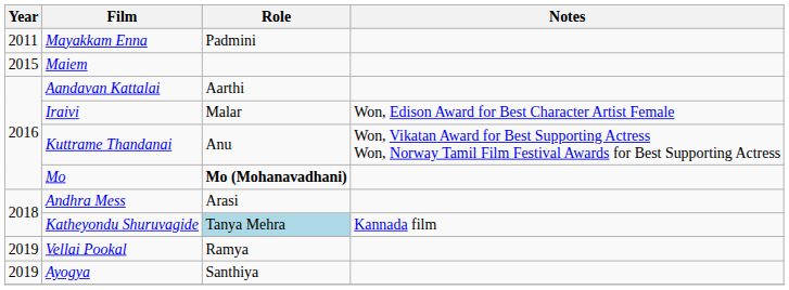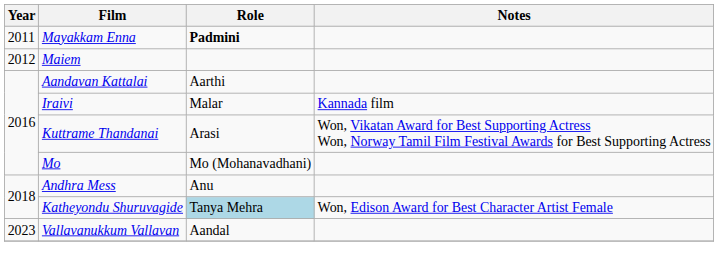 <table class="wikitable sortable">
 <tr style="background:#ccc; text-align:center;">
 <th>Year</th>
 <th>Film</th>
 <th>Role</th>
 <th>Notes</th>
 </tr>
 <tr>
 <td>2011</td>
 <td><em><a href='#'>Mayakkam Enna</a></em></td>
-<td>Padmini</td>
+<td><strong>Padmini</strong></td>
 <td></td>
 </tr>
 <tr>
-<td>2015</td>
+<td>2012</td>
 <td><em><a href='#'>Maiem</a></em></td>
 <td></td>
 <td></td>
 </tr>
 <tr>
 <td rowspan="4">2016</td>
 <td><em><a href='#'>Aandavan Kattalai</a></em></td>
 <td>Aarthi</td>
 <td></td>
 </tr>
 <tr>
 <td><em><a href='#'>Iraivi</a></em></td>
 <td>Malar</td>
-<td>Won, <a href='#'>Edison Award for Best Character Artist Female</a></td>
+<td><a href='#'>Kannada</a> film</td>
 </tr>
 <tr>
 <td><em><a href='#'>Kuttrame Thandanai</a></em></td>
-<td>Anu</td>
+<td>Arasi</td>
 <td>Won, <a href='#'>Vikatan Award for Best Supporting Actress</a><br>Won, <a href='#'>Norway Tamil Film Festival Awards</a> for Best Supporting Actress</td>
 </tr>
 <tr>
 <td><em><a href='#'>Mo</a></em></td>
-<td><strong>Mo (Mohanavadhani)</strong></td>
+<td>Mo (Mohanavadhani)</td>
 <td></td>
 </tr>
 <tr>
 <td rowspan="2">2018</td>
 <td><em><a href='#'>Andhra Mess</a></em></td>
-<td>Arasi</td>
+<td>Anu</td>
 <td></td>
 </tr>
 <tr>
 <td><em> <a href='#'>Katheyondu Shuruvagide</a> </em></td>
 <td style="background: lightblue;">Tanya Mehra</td>
-<td><a href='#'>Kannada</a> film</td>
+<td>Won, <a href='#'>Edison Award for Best Character Artist Female</a></td>
 </tr>
 <tr>
-<td>2019</td>
-<td><em><a href='#'>Vellai Pookal</a></em></td>
-<td>Ramya</td>
-<td></td>
-</tr>
-<tr>
-<td>2019</td>
-<td><em><a href='#'>Ayogya</a></em></td>
-<td>Santhiya</td>
+<td>2023</td>
+<td><em><a href='#'>Vallavanukkum Vallavan</a></em></td>
+<td>Aandal</td>
 <td></td>
 </tr>
 <tr>
 </tr>
 </table>
